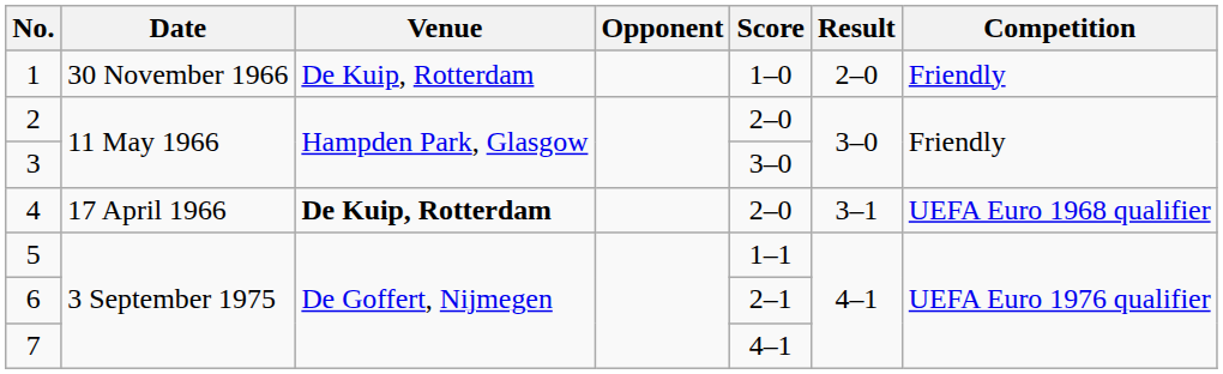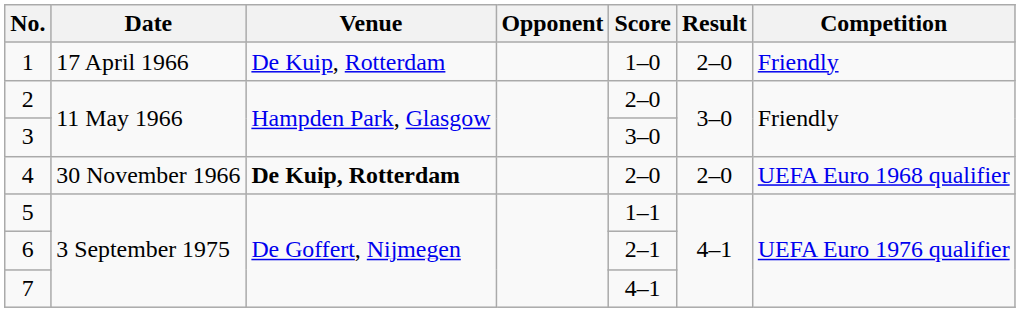 <table class="wikitable sortable">
 <tr>
 <th scope="col">No.</th>
 <th scope="col">Date</th>
 <th scope="col">Venue</th>
 <th scope="col">Opponent</th>
 <th scope="col">Score</th>
 <th scope="col">Result</th>
 <th scope="col">Competition</th>
 </tr>
 <tr>
 <td align="center">1</td>
-<td>30 November 1966</td>
+<td>17 April 1966</td>
 <td><a href='#'>De Kuip</a>, <a href='#'>Rotterdam</a></td>
 <td></td>
 <td align="center">1–0</td>
 <td align="center">2–0</td>
 <td><a href='#'>Friendly</a></td>
 </tr>
 <tr>
 <td align="center">2</td>
 <td rowspan="2">11 May 1966</td>
 <td rowspan="2"><a href='#'>Hampden Park</a>, <a href='#'>Glasgow</a></td>
 <td rowspan="2"></td>
 <td align="center">2–0</td>
 <td rowspan="2" align="center">3–0</td>
 <td rowspan="2">Friendly</td>
 </tr>
 <tr>
 <td align="center">3</td>
 <td align="center">3–0</td>
 </tr>
 <tr>
 <td align="center">4</td>
-<td>17 April 1966</td>
+<td>30 November 1966</td>
 <td><strong>De Kuip, Rotterdam</strong></td>
 <td></td>
 <td align="center">2–0</td>
-<td align="center">3–1</td>
+<td align="center">2–0</td>
 <td><a href='#'>UEFA Euro 1968 qualifier</a></td>
 </tr>
 <tr>
 <td align="center">5</td>
 <td rowspan="3">3 September 1975</td>
 <td rowspan="3"><a href='#'>De Goffert</a>, <a href='#'>Nijmegen</a></td>
 <td rowspan="3"></td>
 <td align="center">1–1</td>
 <td rowspan="3" align="center">4–1</td>
 <td rowspan="3"><a href='#'>UEFA Euro 1976 qualifier</a></td>
 </tr>
 <tr>
 <td align="center">6</td>
 <td align="center">2–1</td>
 </tr>
 <tr>
 <td align="center">7</td>
 <td align="center">4–1</td>
 </tr>
 </table>
